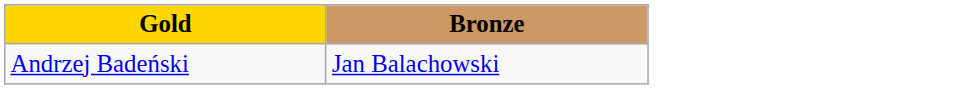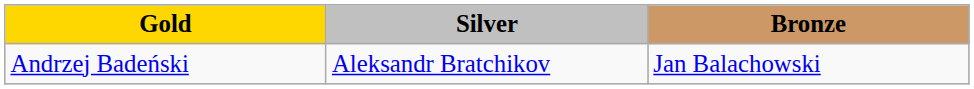 <table class="wikitable" style="text-align:left">
 <tr align="center">
 <td width=200 bgcolor=gold><strong>Gold</strong></td>
+<td width=200 bgcolor=silver><strong>Silver</strong></td>
 <td width=200 bgcolor=CC9966><strong>Bronze</strong></td>
 </tr>
 <tr>
 <td><a href='#'>Andrzej Badeński</a><br><em></em></td>
+<td><a href='#'>Aleksandr Bratchikov</a><br><em></em></td>
 <td><a href='#'>Jan Balachowski</a><br><em></em></td>
 </tr>
 </table>
